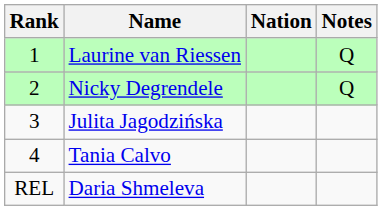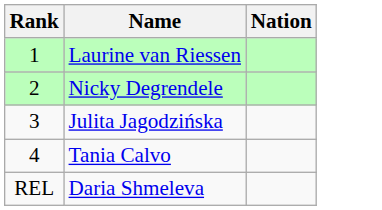 <table class="wikitable sortable" style="text-align:center">
 <tr>
 <th>Rank</th>
 <th>Name</th>
 <th>Nation</th>
-<th>Notes</th>
 </tr>
 <tr bgcolor=bbffbb>
 <td>1</td>
 <td align=left><a href='#'>Laurine van Riessen</a></td>
 <td align=left></td>
-<td>Q</td>
 </tr>
 <tr bgcolor=bbffbb>
 <td>2</td>
 <td align=left><a href='#'>Nicky Degrendele</a></td>
 <td align=left></td>
-<td>Q</td>
 </tr>
 <tr>
 <td>3</td>
 <td align=left><a href='#'>Julita Jagodzińska</a></td>
 <td align=left></td>
-<td></td>
 </tr>
 <tr>
 <td>4</td>
 <td align=left><a href='#'>Tania Calvo</a></td>
 <td align=left></td>
-<td></td>
 </tr>
 <tr>
 <td>REL</td>
 <td align=left><a href='#'>Daria Shmeleva</a></td>
 <td align=left></td>
-<td></td>
 </tr>
 </table>
